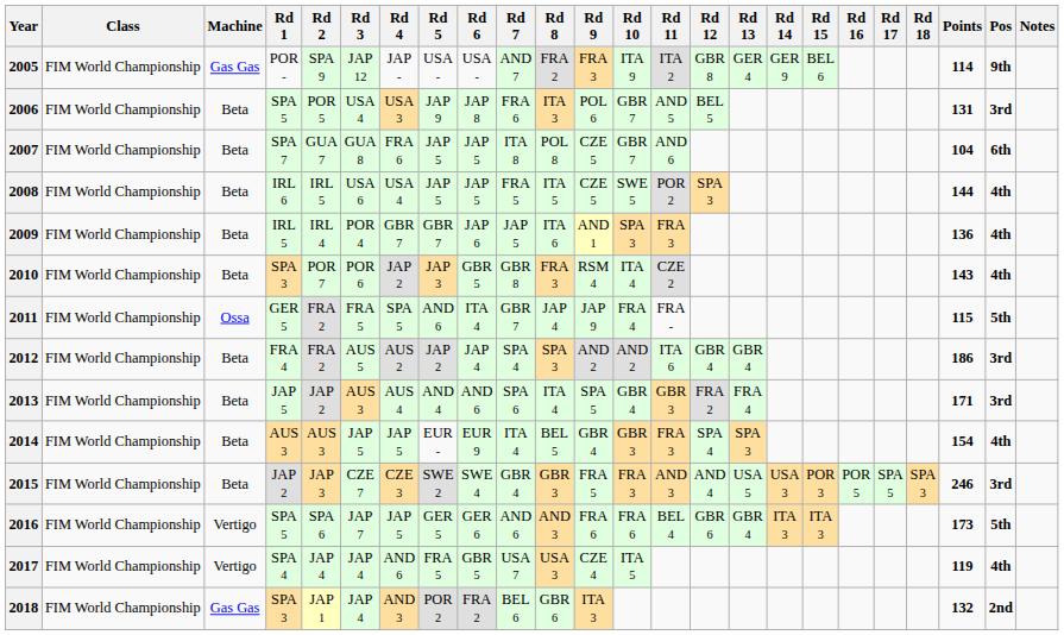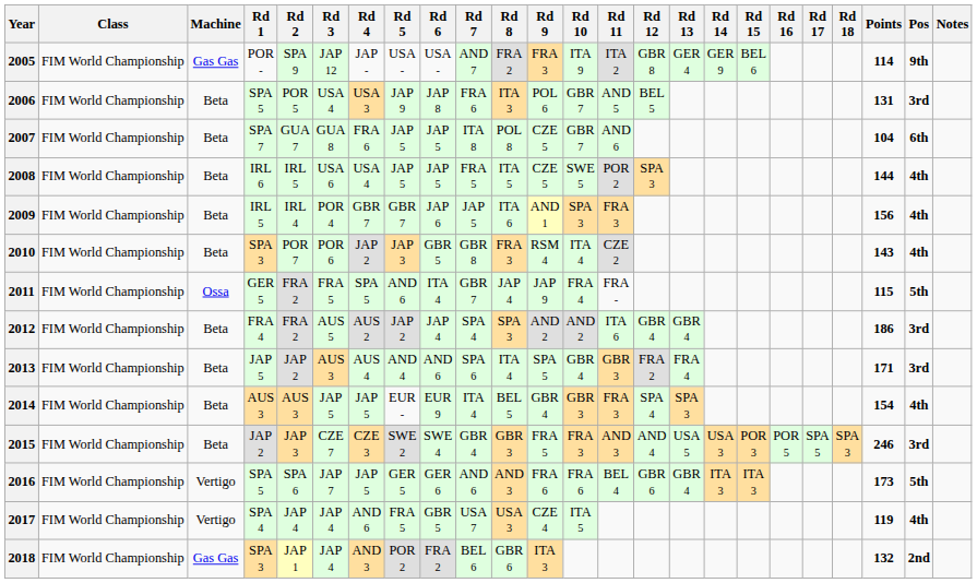 <table class="wikitable" style="font-size: 85%; text-align:center">
 <tr valign="top">
 <th valign="middle">Year</th>
 <th valign="middle">Class</th>
 <th valign="middle">Machine</th>
 <th>Rd<br>1</th>
 <th>Rd<br>2</th>
 <th>Rd<br>3</th>
 <th>Rd<br>4</th>
 <th>Rd<br>5</th>
 <th>Rd<br>6</th>
 <th>Rd<br>7</th>
 <th>Rd<br>8</th>
 <th>Rd<br>9</th>
 <th>Rd<br>10</th>
 <th>Rd<br>11</th>
 <th>Rd<br>12</th>
 <th>Rd<br>13</th>
 <th>Rd<br>14</th>
 <th>Rd<br>15</th>
 <th>Rd<br>16</th>
 <th>Rd<br>17</th>
 <th>Rd<br>18</th>
 <th valign="middle">Points</th>
 <th valign="middle">Pos</th>
 <th valign="middle">Notes</th>
 </tr>
 <tr>
 <th>2005</th>
 <td align="left">FIM World Championship</td>
 <td><a href='#'>Gas Gas</a></td>
 <td>POR<br><small>-</small></td>
 <td style="background:#DFFFDF;">SPA<br><small>9</small></td>
 <td style="background:#DFFFDF;">JAP<br><small>12</small></td>
 <td>JAP<br><small>-</small></td>
 <td>USA<br><small>-</small></td>
 <td>USA<br><small>-</small></td>
 <td style="background:#DFFFDF;">AND<br><small>7</small></td>
 <td style="background:#DFDFDF;">FRA<br><small>2</small></td>
 <td style="background:#FFDF9F;">FRA<br><small>3</small></td>
 <td style="background:#DFFFDF;">ITA<br><small>9</small></td>
 <td style="background:#DFDFDF;">ITA<br><small>2</small></td>
 <td style="background:#DFFFDF;">GBR<br><small>8</small></td>
 <td style="background:#DFFFDF;">GER<br><small>4</small></td>
 <td style="background:#DFFFDF;">GER<br><small>9</small></td>
 <td style="background:#DFFFDF;">BEL<br><small>6</small></td>
 <td></td>
 <td></td>
 <td></td>
 <td><strong>114</strong></td>
 <td><strong> 9th</strong></td>
 <td></td>
 </tr>
 <tr>
 <th>2006</th>
 <td align="left">FIM World Championship</td>
 <td>Beta</td>
 <td style="background:#DFFFDF;">SPA<br><small>5</small></td>
 <td style="background:#DFFFDF;">POR<br><small>5</small></td>
 <td style="background:#DFFFDF;">USA<br><small>4</small></td>
 <td style="background:#FFDF9F;">USA<br><small>3</small></td>
 <td style="background:#DFFFDF;">JAP<br><small>9</small></td>
 <td style="background:#DFFFDF;">JAP<br><small>8</small></td>
 <td style="background:#DFFFDF;">FRA<br><small>6</small></td>
 <td style="background:#FFDF9F;">ITA<br><small>3</small></td>
 <td style="background:#DFFFDF;">POL<br><small>6</small></td>
 <td style="background:#DFFFDF;">GBR<br><small>7</small></td>
 <td style="background:#DFFFDF;">AND<br><small>5</small></td>
 <td style="background:#DFFFDF;">BEL<br><small>5</small></td>
 <td></td>
 <td></td>
 <td></td>
 <td></td>
 <td></td>
 <td></td>
 <td><strong>131</strong></td>
 <td><strong>3rd</strong></td>
 <td></td>
 </tr>
 <tr>
 <th>2007</th>
 <td align="left">FIM World Championship</td>
 <td>Beta</td>
 <td style="background:#DFFFDF;">SPA<br><small>7</small></td>
 <td style="background:#DFFFDF;">GUA<br><small>7</small></td>
 <td style="background:#DFFFDF;">GUA<br><small>8</small></td>
 <td style="background:#DFFFDF;">FRA<br><small>6</small></td>
 <td style="background:#DFFFDF;">JAP<br><small>5</small></td>
 <td style="background:#DFFFDF;">JAP<br><small>5</small></td>
 <td style="background:#DFFFDF;">ITA<br><small>8</small></td>
 <td style="background:#DFFFDF;">POL<br><small>8</small></td>
 <td style="background:#DFFFDF;">CZE<br><small>5</small></td>
 <td style="background:#DFFFDF;">GBR<br><small>7</small></td>
 <td style="background:#DFFFDF;">AND<br><small>6</small></td>
 <td></td>
 <td></td>
 <td></td>
 <td></td>
 <td></td>
 <td></td>
 <td></td>
 <td><strong>104</strong></td>
 <td><strong>6th</strong></td>
 <td></td>
 </tr>
 <tr>
 <th>2008</th>
 <td align="left">FIM World Championship</td>
 <td>Beta</td>
 <td style="background:#DFFFDF;">IRL<br><small>6</small></td>
 <td style="background:#DFFFDF;">IRL<br><small>5</small></td>
 <td style="background:#DFFFDF;">USA<br><small>6</small></td>
 <td style="background:#DFFFDF;">USA<br><small>4</small></td>
 <td style="background:#DFFFDF;">JAP<br><small>5</small></td>
 <td style="background:#DFFFDF;">JAP<br><small>5</small></td>
 <td style="background:#DFFFDF;">FRA<br><small>5</small></td>
 <td style="background:#DFFFDF;">ITA<br><small>5</small></td>
 <td style="background:#DFFFDF;">CZE<br><small>5</small></td>
 <td style="background:#DFFFDF;">SWE<br><small>5</small></td>
 <td style="background:#DFDFDF;">POR<br><small>2</small></td>
 <td style="background:#FFDF9F;">SPA<br><small>3</small></td>
 <td></td>
 <td></td>
 <td></td>
 <td></td>
 <td></td>
 <td></td>
 <td><strong>144</strong></td>
 <td><strong>4th</strong></td>
 <td></td>
 </tr>
 <tr>
 <th>2009</th>
 <td align="left">FIM World Championship</td>
 <td>Beta</td>
 <td style="background:#DFFFDF;">IRL<br><small>5</small></td>
 <td style="background:#DFFFDF;">IRL<br><small>4</small></td>
 <td style="background:#DFFFDF;">POR<br><small>4</small></td>
 <td style="background:#DFFFDF;">GBR<br><small>7</small></td>
 <td style="background:#DFFFDF;">GBR<br><small>7</small></td>
 <td style="background:#DFFFDF;">JAP<br><small>6</small></td>
 <td style="background:#DFFFDF;">JAP<br><small>5</small></td>
 <td style="background:#DFFFDF;">ITA<br><small>6</small></td>
 <td style="background:#FFFFBF;">AND<br><small>1</small></td>
 <td style="background:#FFDF9F;">SPA<br><small>3</small></td>
 <td style="background:#FFDF9F;">FRA<br><small>3</small></td>
 <td></td>
 <td></td>
 <td></td>
 <td></td>
 <td></td>
 <td></td>
 <td></td>
-<td><strong>136</strong></td>
+<td><strong>156</strong></td>
 <td><strong>4th</strong></td>
 <td></td>
 </tr>
 <tr>
 <th>2010</th>
 <td align="left">FIM World Championship</td>
 <td>Beta</td>
 <td style="background:#FFDF9F;">SPA<br><small>3</small></td>
 <td style="background:#DFFFDF;">POR<br><small>7</small></td>
 <td style="background:#DFFFDF;">POR<br><small>6</small></td>
 <td style="background:#DFDFDF;">JAP<br><small>2</small></td>
 <td style="background:#FFDF9F;">JAP<br><small>3</small></td>
 <td style="background:#DFFFDF;">GBR<br><small>5</small></td>
 <td style="background:#DFFFDF;">GBR<br><small>8</small></td>
 <td style="background:#FFDF9F;">FRA<br><small>3</small></td>
 <td style="background:#DFFFDF;">RSM<br><small>4</small></td>
 <td style="background:#DFFFDF;">ITA<br><small>4</small></td>
 <td style="background:#DFDFDF;">CZE<br><small>2</small></td>
 <td></td>
 <td></td>
 <td></td>
 <td></td>
 <td></td>
 <td></td>
 <td></td>
 <td><strong>143</strong></td>
 <td><strong>4th</strong></td>
 <td></td>
 </tr>
 <tr>
 <th>2011</th>
 <td align="left">FIM World Championship</td>
 <td><a href='#'>Ossa</a></td>
 <td style="background:#DFFFDF;">GER<br><small>5</small></td>
 <td style="background:#DFDFDF;">FRA<br><small>2</small></td>
 <td style="background:#DFFFDF;">FRA<br><small>5</small></td>
 <td style="background:#DFFFDF;">SPA<br><small>5</small></td>
 <td style="background:#DFFFDF;">AND<br><small>6</small></td>
 <td style="background:#DFFFDF;">ITA<br><small>4</small></td>
 <td style="background:#DFFFDF;">GBR<br><small>7</small></td>
 <td style="background:#DFFFDF;">JAP<br><small>4</small></td>
 <td style="background:#DFFFDF;">JAP<br><small>9</small></td>
 <td style="background:#DFFFDF;">FRA<br><small>4</small></td>
 <td>FRA<br><small>-</small></td>
 <td></td>
 <td></td>
 <td></td>
 <td></td>
 <td></td>
 <td></td>
 <td></td>
 <td><strong>115</strong></td>
 <td><strong>5th</strong></td>
 <td></td>
 </tr>
 <tr>
 <th>2012</th>
 <td align="left">FIM World Championship</td>
 <td>Beta</td>
 <td style="background:#DFFFDF;">FRA<br><small>4</small></td>
 <td style="background:#DFDFDF;">FRA<br><small>2</small></td>
 <td style="background:#DFFFDF;">AUS<br><small>5</small></td>
 <td style="background:#DFDFDF;">AUS<br><small>2</small></td>
 <td style="background:#DFDFDF;">JAP<br><small>2</small></td>
 <td style="background:#DFFFDF;">JAP<br><small>4</small></td>
 <td style="background:#DFFFDF;">SPA<br><small>4</small></td>
 <td style="background:#FFDF9F;">SPA<br><small>3</small></td>
 <td style="background:#DFDFDF;">AND<br><small>2</small></td>
 <td style="background:#DFDFDF;">AND<br><small>2</small></td>
 <td style="background:#DFFFDF;">ITA<br><small>6</small></td>
 <td style="background:#DFFFDF;">GBR<br><small>4</small></td>
 <td style="background:#DFFFDF;">GBR<br><small>4</small></td>
 <td></td>
 <td></td>
 <td></td>
 <td></td>
 <td></td>
 <td><strong>186</strong></td>
 <td><strong>3rd</strong></td>
 <td></td>
 </tr>
 <tr>
 <th>2013</th>
 <td align="left">FIM World Championship</td>
 <td>Beta</td>
 <td style="background:#DFFFDF;">JAP<br><small>5</small></td>
 <td style="background:#DFDFDF;">JAP<br><small>2</small></td>
 <td style="background:#FFDF9F;">AUS<br><small>3</small></td>
 <td style="background:#DFFFDF;">AUS<br><small>4</small></td>
 <td style="background:#DFFFDF;">AND<br><small>4</small></td>
 <td style="background:#DFFFDF;">AND<br><small>6</small></td>
 <td style="background:#DFFFDF;">SPA<br><small>6</small></td>
 <td style="background:#DFFFDF;">ITA<br><small>4</small></td>
 <td style="background:#DFFFDF;">SPA<br><small>5</small></td>
 <td style="background:#DFFFDF;">GBR<br><small>4</small></td>
 <td style="background:#FFDF9F;">GBR<br><small>3</small></td>
 <td style="background:#DFDFDF;">FRA<br><small>2</small></td>
 <td style="background:#DFFFDF;">FRA<br><small>4</small></td>
 <td></td>
 <td></td>
 <td></td>
 <td></td>
 <td></td>
 <td><strong>171</strong></td>
 <td><strong>3rd</strong></td>
 <td></td>
 </tr>
 <tr>
 <th>2014</th>
 <td align="left">FIM World Championship</td>
 <td>Beta</td>
 <td style="background:#FFDF9F;">AUS<br><small>3</small></td>
 <td style="background:#FFDF9F;">AUS<br><small>3</small></td>
 <td style="background:#DFFFDF;">JAP<br><small>5</small></td>
 <td style="background:#DFFFDF;">JAP<br><small>5</small></td>
 <td>EUR<br><small>-</small></td>
 <td style="background:#DFFFDF;">EUR<br><small>9</small></td>
 <td style="background:#DFFFDF;">ITA<br><small>4</small></td>
 <td style="background:#DFFFDF;">BEL<br><small>5</small></td>
 <td style="background:#DFFFDF;">GBR<br><small>4</small></td>
 <td style="background:#FFDF9F;">GBR<br><small>3</small></td>
 <td style="background:#FFDF9F;">FRA<br><small>3</small></td>
 <td style="background:#DFFFDF;">SPA<br><small>4</small></td>
 <td style="background:#FFDF9F;">SPA<br><small>3</small></td>
 <td></td>
 <td></td>
 <td></td>
 <td></td>
 <td></td>
 <td><strong>154</strong></td>
 <td><strong>4th</strong></td>
 <td></td>
 </tr>
 <tr>
 <th>2015</th>
 <td align="left">FIM World Championship</td>
 <td>Beta</td>
 <td style="background:#DFDFDF;">JAP<br><small>2</small></td>
 <td style="background:#FFDF9F;">JAP<br><small>3</small></td>
 <td style="background:#DFFFDF;">CZE<br><small>7</small></td>
 <td style="background:#FFDF9F;">CZE<br><small>3</small></td>
 <td style="background:#DFDFDF;">SWE<br><small>2</small></td>
 <td style="background:#DFFFDF;">SWE<br><small>4</small></td>
 <td style="background:#DFFFDF;">GBR<br><small>4</small></td>
 <td style="background:#FFDF9F;">GBR<br><small>3</small></td>
 <td style="background:#DFFFDF;">FRA<br><small>5</small></td>
 <td style="background:#FFDF9F;">FRA<br><small>3</small></td>
 <td style="background:#FFDF9F;">AND<br><small>3</small></td>
 <td style="background:#DFFFDF;">AND<br><small>4</small></td>
 <td style="background:#DFFFDF;">USA<br><small>5</small></td>
 <td style="background:#FFDF9F;">USA<br><small>3</small></td>
 <td style="background:#FFDF9F;">POR<br><small>3</small></td>
 <td style="background:#DFFFDF;">POR<br><small>5</small></td>
 <td style="background:#DFFFDF;">SPA<br><small>5</small></td>
 <td style="background:#FFDF9F;">SPA<br><small>3</small></td>
 <td><strong>246</strong></td>
 <td><strong>3rd</strong></td>
 <td></td>
 </tr>
 <tr>
 <th>2016</th>
 <td align="left">FIM World Championship</td>
 <td>Vertigo</td>
 <td style="background:#DFFFDF;">SPA<br><small>5</small></td>
 <td style="background:#DFFFDF;">SPA<br><small>6</small></td>
 <td style="background:#DFFFDF;">JAP<br><small>7</small></td>
 <td style="background:#DFFFDF;">JAP<br><small>5</small></td>
 <td style="background:#DFFFDF;">GER<br><small>5</small></td>
 <td style="background:#DFFFDF;">GER<br><small>6</small></td>
 <td style="background:#DFFFDF;">AND<br><small>6</small></td>
 <td style="background:#FFDF9F;">AND<br><small>3</small></td>
 <td style="background:#DFFFDF;">FRA<br><small>6</small></td>
 <td style="background:#DFFFDF;">FRA<br><small>6</small></td>
 <td style="background:#DFFFDF;">BEL<br><small>4</small></td>
 <td style="background:#DFFFDF;">GBR<br><small>6</small></td>
 <td style="background:#DFFFDF;">GBR<br><small>4</small></td>
 <td style="background:#FFDF9F;">ITA<br><small>3</small></td>
 <td style="background:#FFDF9F;">ITA<br><small>3</small></td>
 <td></td>
 <td></td>
 <td></td>
 <td><strong>173</strong></td>
 <td><strong>5th</strong></td>
 <td></td>
 </tr>
 <tr>
 <th>2017</th>
 <td align="left">FIM World Championship</td>
 <td>Vertigo</td>
 <td style="background:#DFFFDF;">SPA<br><small>4</small></td>
 <td style="background:#DFFFDF;">JAP<br><small>4</small></td>
 <td style="background:#DFFFDF;">JAP<br><small>4</small></td>
 <td style="background:#DFFFDF;">AND<br><small>6</small></td>
 <td style="background:#DFFFDF;">FRA<br><small>5</small></td>
 <td style="background:#DFFFDF;">GBR<br><small>5</small></td>
 <td style="background:#DFFFDF;">USA<br><small>7</small></td>
 <td style="background:#FFDF9F;">USA<br><small>3</small></td>
 <td style="background:#DFFFDF;">CZE<br><small>4</small></td>
 <td style="background:#DFFFDF;">ITA<br><small>5</small></td>
 <td></td>
 <td></td>
 <td></td>
 <td></td>
 <td></td>
 <td></td>
 <td></td>
 <td></td>
 <td><strong>119</strong></td>
 <td><strong>4th</strong></td>
 <td></td>
 </tr>
 <tr>
 <th>2018</th>
 <td align="left">FIM World Championship</td>
 <td><a href='#'>Gas Gas</a></td>
 <td style="background:#FFDF9F;">SPA<br><small>3</small></td>
 <td style="background:#FFFFBF;">JAP<br><small>1</small></td>
 <td style="background:#DFFFDF;">JAP<br><small>4</small></td>
 <td style="background:#FFDF9F;">AND<br><small>3</small></td>
 <td style="background:#DFDFDF;">POR<br><small>2</small></td>
 <td style="background:#DFDFDF;">FRA<br><small>2</small></td>
 <td style="background:#DFFFDF;">BEL<br><small>6</small></td>
 <td style="background:#DFFFDF;">GBR<br><small>6</small></td>
 <td style="background:#FFDF9F;">ITA<br><small>3</small></td>
 <td></td>
 <td></td>
 <td></td>
 <td></td>
 <td></td>
 <td></td>
 <td></td>
 <td></td>
 <td></td>
 <td><strong>132</strong></td>
 <td><strong>2nd</strong></td>
 <td></td>
 </tr>
 </table>
